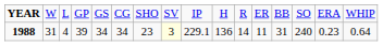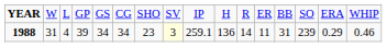 <table class="wikitable">
 <tr align=center>
 <td><strong>YEAR</strong></td>
 <td><a href='#'>W</a></td>
 <td><a href='#'>L</a></td>
 <td><a href='#'>GP</a></td>
 <td><a href='#'>GS</a></td>
 <td><a href='#'>CG</a></td>
 <td><a href='#'>SHO</a></td>
 <td><a href='#'>SV</a></td>
 <td><a href='#'>IP</a></td>
 <td><a href='#'>H</a></td>
 <td><a href='#'>R</a></td>
 <td><a href='#'>ER</a></td>
 <td><a href='#'>BB</a></td>
 <td><a href='#'>SO</a></td>
 <td><a href='#'>ERA</a></td>
 <td><a href='#'>WHIP</a></td>
 </tr>
 <tr align=center>
 <td><strong>1988</strong></td>
 <td>31</td>
 <td>4</td>
 <td>39</td>
 <td>34</td>
 <td>34</td>
 <td>23</td>
 <td style="background: lightyellow;">3</td>
-<td>229.1</td>
+<td>259.1</td>
 <td>136</td>
 <td>14</td>
 <td>11</td>
 <td>31</td>
-<td>240</td>
-<td>0.23</td>
-<td>0.64</td>
+<td>239</td>
+<td>0.29</td>
+<td>0.46</td>
 </tr>
 </table>
